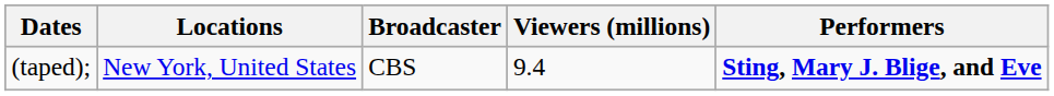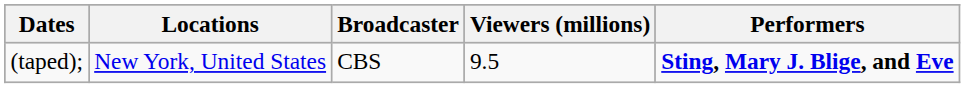 <table class="wikitable" style="font-size: 85%">
 <tr>
 <th>Dates</th>
 <th>Locations</th>
 <th>Broadcaster</th>
 <th>Viewers (millions)</th>
 <th>Performers</th>
 </tr>
 <tr>
 <td> (taped); </td>
 <td><a href='#'>New York, United States</a></td>
 <td>CBS</td>
-<td>9.4</td>
+<td>9.5</td>
 <td><strong><a href='#'>Sting</a>, <a href='#'>Mary J. Blige</a>, and <a href='#'>Eve</a></strong></td>
 </tr>
 </table>
